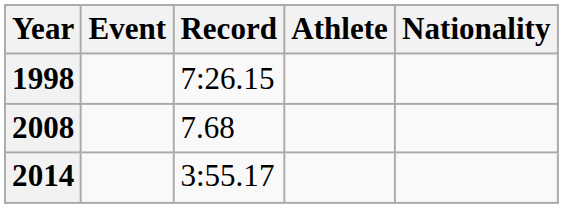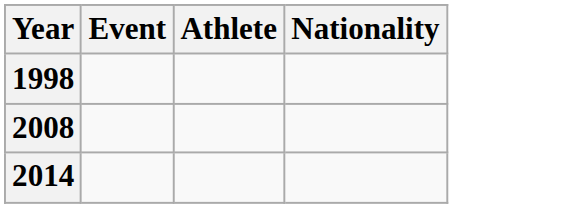 <table class="wikitable plainrowheaders sortable">
 <tr>
 <th scope="col">Year</th>
 <th scope="col">Event</th>
-<th scope="col">Record</th>
 <th scope="col">Athlete</th>
 <th scope="col">Nationality</th>
 </tr>
 <tr>
 <th scope="row"><strong>1998</strong></th>
 <td></td>
-<td>7:26.15</td>
 <td></td>
 <td></td>
 </tr>
 <tr>
 <th scope="row"><strong>2008</strong></th>
 <td></td>
-<td>7.68</td>
 <td></td>
 <td></td>
 </tr>
 <tr>
 <th scope="row"><strong>2014</strong></th>
 <td></td>
-<td>3:55.17</td>
 <td></td>
 <td></td>
 </tr>
 </table>
